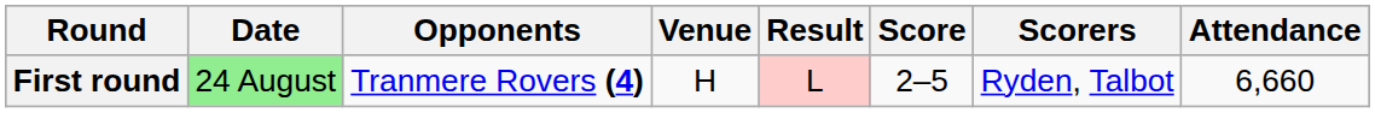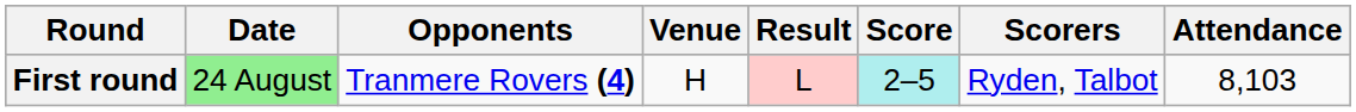 <table class="wikitable" style="text-align:center">
 <tr>
 <th>Round</th>
 <th>Date</th>
 <th>Opponents</th>
 <th>Venue</th>
 <th>Result</th>
 <th>Score</th>
 <th>Scorers</th>
 <th>Attendance</th>
 </tr>
 <tr>
 <th>First round</th>
 <td style="background: lightgreen;">24 August</td>
 <td><a href='#'>Tranmere Rovers</a> <strong>(<a href='#'>4</a>)</strong></td>
 <td>H</td>
 <td style="background-color:#FFCCCC">L</td>
-<td>2–5</td>
+<td style="background: paleturquoise;">2–5</td>
 <td align="left"><a href='#'>Ryden</a>, <a href='#'>Talbot</a></td>
-<td>6,660</td>
+<td>8,103</td>
 </tr>
 </table>
